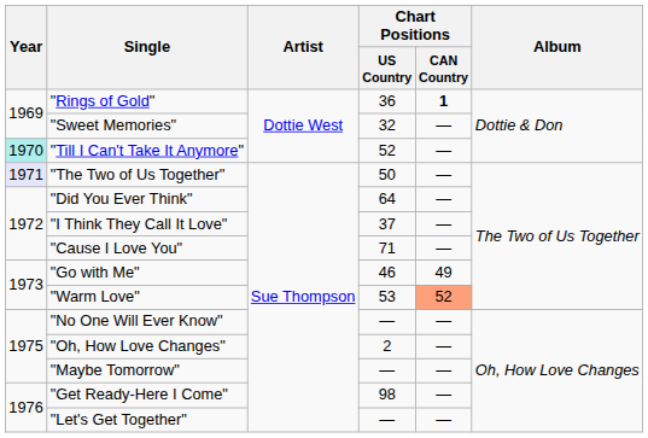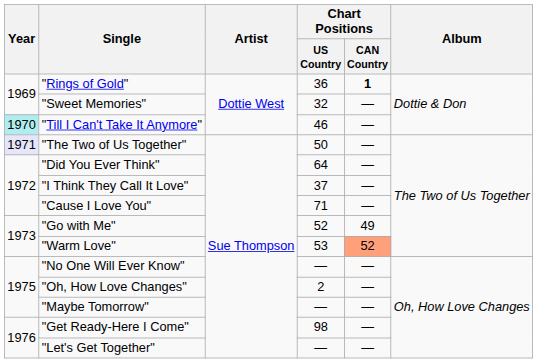 <table class="wikitable">
 <tr>
 <th rowspan="2">Year</th>
 <th rowspan="2">Single</th>
 <th rowspan="2">Artist</th>
 <th colspan="2">Chart Positions</th>
 <th rowspan="2">Album</th>
 </tr>
 <tr>
 <th width="50"><small>US Country</small></th>
 <th width="50"><small>CAN Country</small></th>
 </tr>
 <tr>
 <td rowspan="2">1969</td>
 <td>"<a href='#'>Rings of Gold</a>"</td>
 <td rowspan="3" align="center"><a href='#'>Dottie West</a></td>
 <td align="center">36</td>
 <td align="center"><strong>1</strong></td>
 <td rowspan="3"><em>Dottie & Don</em></td>
 </tr>
 <tr>
 <td>"Sweet Memories"</td>
 <td align="center">32</td>
 <td align="center">—</td>
 </tr>
 <tr>
 <td style="background: paleturquoise;">1970</td>
 <td>"<a href='#'>Till I Can't Take It Anymore</a>"</td>
-<td align="center">52</td>
+<td align="center">46</td>
 <td align="center">—</td>
 </tr>
 <tr>
 <td style="background: lavender;">1971</td>
 <td>"The Two of Us Together"</td>
 <td rowspan="11" align="center"><a href='#'>Sue Thompson</a></td>
 <td align="center">50</td>
 <td align="center">—</td>
 <td rowspan="6"><em>The Two of Us Together</em></td>
 </tr>
 <tr>
 <td rowspan="3">1972</td>
 <td>"Did You Ever Think"</td>
 <td align="center">64</td>
 <td align="center">—</td>
 </tr>
 <tr>
 <td>"I Think They Call It Love"</td>
 <td align="center">37</td>
 <td align="center">—</td>
 </tr>
 <tr>
 <td>"Cause I Love You"</td>
 <td align="center">71</td>
 <td align="center">—</td>
 </tr>
 <tr>
 <td rowspan="2">1973</td>
 <td>"Go with Me"</td>
-<td align="center">46</td>
+<td align="center">52</td>
 <td align="center">49</td>
 </tr>
 <tr>
 <td>"Warm Love"</td>
 <td align="center">53</td>
 <td align="center" style="background: lightsalmon;">52</td>
 </tr>
 <tr>
 <td rowspan="3">1975</td>
 <td>"No One Will Ever Know"</td>
 <td align="center">—</td>
 <td align="center">—</td>
 <td rowspan="5"><em>Oh, How Love Changes</em></td>
 </tr>
 <tr>
 <td>"Oh, How Love Changes"</td>
 <td align="center">2</td>
 <td align="center">—</td>
 </tr>
 <tr>
 <td>"Maybe Tomorrow"</td>
 <td align="center">—</td>
 <td align="center">—</td>
 </tr>
 <tr>
 <td rowspan="2">1976</td>
 <td>"Get Ready-Here I Come"</td>
 <td align="center">98</td>
 <td align="center">—</td>
 </tr>
 <tr>
 <td>"Let's Get Together"</td>
 <td align="center">—</td>
 <td align="center">—</td>
 </tr>
 </table>
